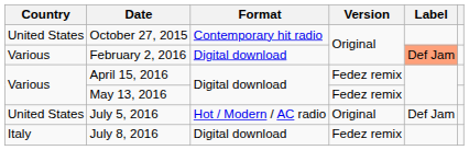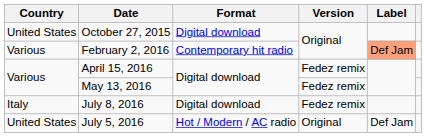 <table class="wikitable plainrowheader">
 <tr>
 <th scope="row">Country</th>
 <th scope="row">Date</th>
 <th scope="row">Format</th>
 <th scope="row">Version</th>
 <th scope="row">Label</th>
 <th></th>
 </tr>
 <tr>
 <td>United States</td>
 <td>October 27, 2015</td>
-<td><a href='#'>Contemporary hit radio</a></td>
+<td><a href='#'>Digital download</a></td>
 <td rowspan="2">Original</td>
 <td></td>
 <td></td>
 </tr>
 <tr>
 <td>Various</td>
 <td>February 2, 2016</td>
-<td><a href='#'>Digital download</a></td>
+<td><a href='#'>Contemporary hit radio</a></td>
 <td style="background: lightsalmon;">Def Jam</td>
 <td></td>
 </tr>
 <tr>
 <td rowspan="2">Various</td>
 <td>April 15, 2016</td>
 <td rowspan="2">Digital download</td>
 <td>Fedez remix</td>
 <td rowspan="2"></td>
 <td></td>
 </tr>
 <tr>
 <td>May 13, 2016</td>
 <td>Fedez remix</td>
 <td></td>
 </tr>
 <tr>
+<td>Italy</td>
+<td>July 8, 2016</td>
+<td>Digital download</td>
+<td>Fedez remix</td>
+<td></td>
+<td></td>
+</tr>
+<tr>
 <td>United States</td>
 <td>July 5, 2016</td>
 <td><a href='#'>Hot / Modern</a> / <a href='#'>AC</a> radio</td>
 <td>Original</td>
 <td>Def Jam</td>
 <td></td>
 </tr>
-<tr>
-<td>Italy</td>
-<td>July 8, 2016</td>
-<td>Digital download</td>
-<td>Fedez remix</td>
-<td></td>
-<td></td>
-</tr>
 </table>
